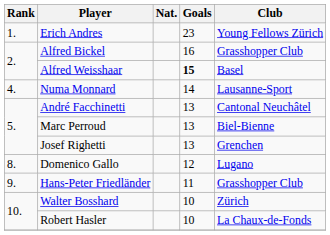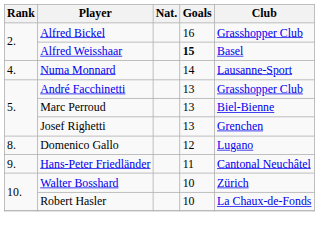 <table class="wikitable sortable">
 <tr>
 <th>Rank</th>
 <th>Player</th>
 <th>Nat.</th>
 <th>Goals</th>
 <th>Club</th>
-</tr>
-<tr>
-<td>1.</td>
-<td><a href='#'>Erich Andres</a></td>
-<td></td>
-<td>23</td>
-<td><a href='#'>Young Fellows Zürich</a></td>
 </tr>
 <tr>
 <td rowspan=2>2.</td>
 <td><a href='#'>Alfred Bickel</a></td>
 <td></td>
 <td>16</td>
 <td><a href='#'>Grasshopper Club</a></td>
 </tr>
 <tr>
 <td><a href='#'>Alfred Weisshaar</a></td>
 <td></td>
 <td><strong>15</strong></td>
 <td><a href='#'>Basel</a></td>
 </tr>
 <tr>
 <td>4.</td>
 <td><a href='#'>Numa Monnard</a></td>
 <td></td>
 <td>14</td>
 <td><a href='#'>Lausanne-Sport</a></td>
 </tr>
 <tr>
 <td rowspan=3>5.</td>
 <td><a href='#'>André Facchinetti</a></td>
 <td></td>
 <td>13</td>
-<td><a href='#'>Cantonal Neuchâtel</a></td>
+<td><a href='#'>Grasshopper Club</a></td>
 </tr>
 <tr>
 <td>Marc Perroud</td>
 <td></td>
 <td>13</td>
 <td><a href='#'>Biel-Bienne</a></td>
 </tr>
 <tr>
 <td>Josef Righetti</td>
 <td></td>
 <td>13</td>
 <td><a href='#'>Grenchen</a></td>
 </tr>
 <tr>
 <td>8.</td>
 <td>Domenico Gallo</td>
 <td></td>
 <td>12</td>
 <td><a href='#'>Lugano</a></td>
 </tr>
 <tr>
 <td>9.</td>
 <td><a href='#'>Hans-Peter Friedländer</a></td>
 <td></td>
 <td>11</td>
-<td><a href='#'>Grasshopper Club</a></td>
+<td><a href='#'>Cantonal Neuchâtel</a></td>
 </tr>
 <tr>
 <td rowspan=2>10.</td>
 <td><a href='#'>Walter Bosshard</a></td>
 <td></td>
 <td>10</td>
 <td><a href='#'>Zürich</a></td>
 </tr>
 <tr>
 <td>Robert Hasler</td>
 <td></td>
 <td>10</td>
 <td><a href='#'>La Chaux-de-Fonds</a></td>
 </tr>
 <tr>
 </tr>
 </table>
